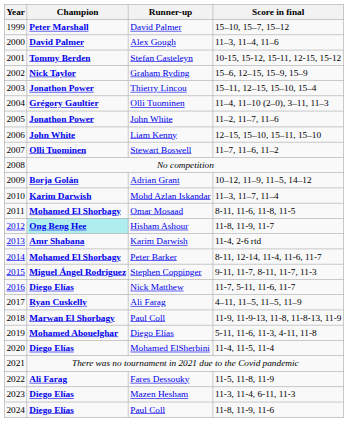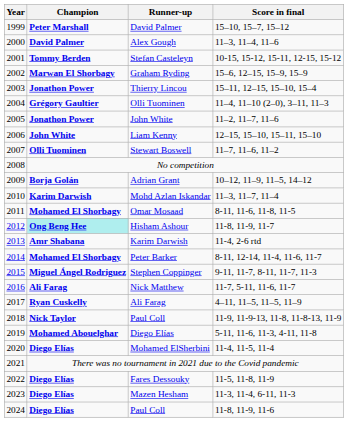 <table class="wikitable" style="font-size: 95%;">
 <tr>
 <th>Year</th>
 <th>Champion</th>
 <th>Runner-up</th>
 <th>Score in final</th>
 </tr>
 <tr>
 <td>1999</td>
 <td> <strong><a href='#'>Peter Marshall</a></strong></td>
 <td> <a href='#'>David Palmer</a></td>
 <td>15–10, 15–7, 15–12</td>
 </tr>
 <tr>
 <td>2000</td>
 <td> <strong><a href='#'>David Palmer</a></strong></td>
 <td> <a href='#'>Alex Gough</a></td>
 <td>11–3, 11–4, 11–6</td>
 </tr>
 <tr>
 <td>2001</td>
 <td> <strong><a href='#'>Tommy Berden</a></strong></td>
 <td> <a href='#'>Stefan Casteleyn</a></td>
 <td>10-15, 15-12, 15-11, 12-15, 15-12</td>
 </tr>
 <tr>
 <td>2002</td>
-<td> <strong><a href='#'>Nick Taylor</a></strong></td>
+<td> <strong><a href='#'>Marwan El Shorbagy</a></strong></td>
 <td> <a href='#'>Graham Ryding</a></td>
 <td>15–6, 12–15, 15–9, 15–9</td>
 </tr>
 <tr>
 <td>2003</td>
 <td> <strong><a href='#'>Jonathon Power</a></strong></td>
 <td> <a href='#'>Thierry Lincou</a></td>
 <td>15–11, 12–15, 15–10, 15–4</td>
 </tr>
 <tr>
 <td>2004</td>
 <td> <strong><a href='#'>Grégory Gaultier</a></strong></td>
 <td> <a href='#'>Olli Tuominen</a></td>
 <td>11–4, 11–10 (2–0), 3–11, 11–3</td>
 </tr>
 <tr>
 <td>2005</td>
 <td> <strong><a href='#'>Jonathon Power</a></strong></td>
 <td> <a href='#'>John White</a></td>
 <td>11–2, 11–7, 11–6</td>
 </tr>
 <tr>
 <td>2006</td>
 <td> <strong><a href='#'>John White</a></strong></td>
 <td> <a href='#'>Liam Kenny</a></td>
 <td>12–15, 15–10, 15–11, 15–10</td>
 </tr>
 <tr>
 <td>2007</td>
 <td> <strong><a href='#'>Olli Tuominen</a></strong></td>
 <td> <a href='#'>Stewart Boswell</a></td>
 <td>11–7, 11–6, 11–2</td>
 </tr>
 <tr>
 <td>2008</td>
 <td rowspan=1 colspan=3 align="center"><em>No competition</em></td>
 </tr>
 <tr>
 <td>2009</td>
 <td> <strong><a href='#'>Borja Golán</a></strong></td>
 <td> <a href='#'>Adrian Grant</a></td>
 <td>10–12, 11–9, 11–5, 14–12</td>
 </tr>
 <tr>
 <td>2010</td>
 <td> <strong><a href='#'>Karim Darwish</a></strong></td>
 <td> <a href='#'>Mohd Azlan Iskandar</a></td>
 <td>11–3, 11–7, 11–4</td>
 </tr>
 <tr>
 <td>2011</td>
 <td> <strong><a href='#'>Mohamed El Shorbagy</a></strong></td>
 <td> <a href='#'>Omar Mosaad</a></td>
 <td>8-11, 11-6, 11-8, 11-5</td>
 </tr>
 <tr>
 <td><a href='#'>2012</a></td>
 <td style="background: paleturquoise;"> <strong><a href='#'>Ong Beng Hee</a></strong></td>
 <td> <a href='#'>Hisham Ashour</a></td>
 <td>11-8, 11-9, 11-7</td>
 </tr>
 <tr>
 <td><a href='#'>2013</a></td>
 <td> <strong><a href='#'>Amr Shabana</a></strong></td>
 <td> <a href='#'>Karim Darwish</a></td>
 <td>11-4, 2-6 rtd</td>
 </tr>
 <tr>
 <td><a href='#'>2014</a></td>
 <td> <strong><a href='#'>Mohamed El Shorbagy</a></strong></td>
 <td> <a href='#'>Peter Barker</a></td>
 <td>8-11, 12-14, 11-4, 11-6, 11-7</td>
 </tr>
 <tr>
 <td><a href='#'>2015</a></td>
 <td> <strong><a href='#'>Miguel Ángel Rodriguez</a></strong></td>
 <td> <a href='#'>Stephen Coppinger</a></td>
 <td>9-11, 11-7, 8-11, 11-7, 11-3</td>
 </tr>
 <tr>
 <td><a href='#'>2016</a></td>
-<td> <strong><a href='#'>Diego Elías</a></strong></td>
+<td> <strong><a href='#'>Ali Farag</a></strong></td>
 <td> <a href='#'>Nick Matthew</a></td>
 <td>11-7, 5-11, 11-6, 11-7</td>
 </tr>
 <tr>
 <td>2017</td>
 <td> <strong><a href='#'>Ryan Cuskelly</a></strong></td>
 <td> <a href='#'>Ali Farag</a></td>
 <td>4–11, 11–5, 11–5, 11–9</td>
 </tr>
 <tr>
 <td>2018</td>
-<td> <strong><a href='#'>Marwan El Shorbagy</a></strong></td>
+<td> <strong><a href='#'>Nick Taylor</a></strong></td>
 <td> <a href='#'>Paul Coll</a></td>
 <td>11-9, 11-9-13, 11-8, 11-8-13, 11-9</td>
 </tr>
 <tr>
 <td>2019</td>
 <td> <strong><a href='#'>Mohamed Abouelghar</a></strong></td>
 <td> <a href='#'>Diego Elías</a></td>
 <td>5-11, 11-6, 11-3, 4-11, 11-8</td>
 </tr>
 <tr>
 <td>2020</td>
 <td> <strong><a href='#'>Diego Elías</a></strong></td>
 <td> <a href='#'>Mohamed ElSherbini</a></td>
 <td>11-4, 11-5, 11-4</td>
 </tr>
 <tr>
 <td>2021</td>
 <td rowspan=1 colspan=3 align="center"><em>There was no tournament in 2021 due to the Covid pandemic</em></td>
 </tr>
 <tr>
 <td>2022</td>
-<td> <strong><a href='#'>Ali Farag</a></strong></td>
+<td> <strong><a href='#'>Diego Elías</a></strong></td>
 <td> <a href='#'>Fares Dessouky</a></td>
 <td>11-5, 11-8, 11-9</td>
 </tr>
 <tr>
 <td>2023</td>
 <td> <strong><a href='#'>Diego Elías</a></strong></td>
 <td> <a href='#'>Mazen Hesham</a></td>
 <td>11-3, 11-4, 6-11, 11-3</td>
 </tr>
 <tr>
 <td>2024</td>
 <td> <strong><a href='#'>Diego Elías</a></strong></td>
 <td> <a href='#'>Paul Coll</a></td>
 <td>11-8, 11-9, 11-6</td>
 </tr>
 </table>
